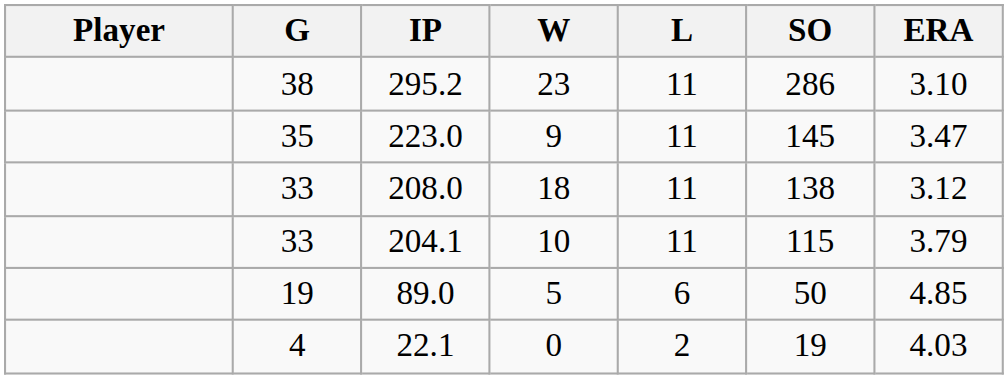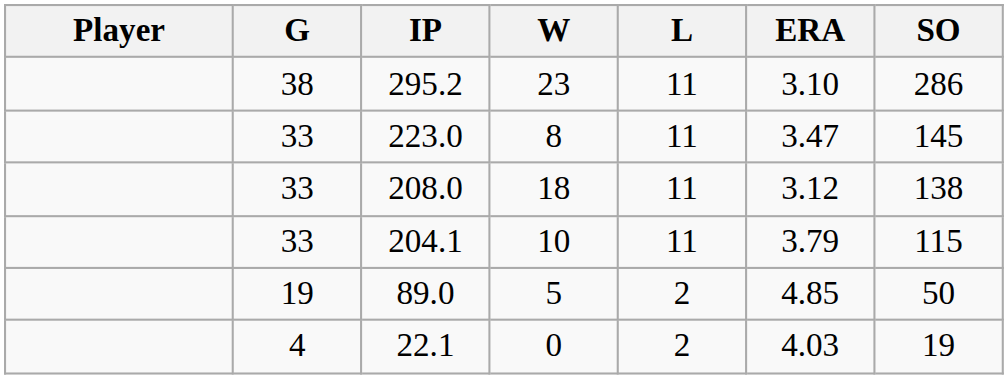 <table class="wikitable sortable">
 <tr>
 <th bgcolor="#DDDDFF" width="16%">Player</th>
 <th bgcolor="#DDDDFF" width="9%">G</th>
 <th bgcolor="#DDDDFF" width="9%">IP</th>
 <th bgcolor="#DDDDFF" width="9%">W</th>
 <th bgcolor="#DDDDFF" width="9%">L</th>
+<th bgcolor="#DDDDFF" width="9%">ERA</th>
 <th bgcolor="#DDDDFF" width="9%">SO</th>
-<th bgcolor="#DDDDFF" width="9%">ERA</th>
 </tr>
 <tr align="center">
 <td></td>
 <td>38</td>
 <td>295.2</td>
 <td>23</td>
 <td>11</td>
+<td>3.10</td>
 <td>286</td>
-<td>3.10</td>
 </tr>
 <tr align="center">
 <td></td>
-<td>35</td>
+<td>33</td>
 <td>223.0</td>
-<td>9</td>
+<td>8</td>
 <td>11</td>
+<td>3.47</td>
 <td>145</td>
-<td>3.47</td>
 </tr>
 <tr align="center">
 <td></td>
 <td>33</td>
 <td>208.0</td>
 <td>18</td>
 <td>11</td>
+<td>3.12</td>
 <td>138</td>
-<td>3.12</td>
 </tr>
 <tr align="center">
 <td></td>
 <td>33</td>
 <td>204.1</td>
 <td>10</td>
 <td>11</td>
+<td>3.79</td>
 <td>115</td>
-<td>3.79</td>
 </tr>
 <tr align="center">
 <td></td>
 <td>19</td>
 <td>89.0</td>
 <td>5</td>
-<td>6</td>
+<td>2</td>
+<td>4.85</td>
 <td>50</td>
-<td>4.85</td>
 </tr>
 <tr align="center">
 <td></td>
 <td>4</td>
 <td>22.1</td>
 <td>0</td>
 <td>2</td>
+<td>4.03</td>
 <td>19</td>
-<td>4.03</td>
 </tr>
 </table>
